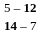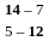 <table style="text-align:center">
 <tr>
 <th width=200></th>
 <th width=100></th>
 <th width=200></th>
 </tr>
 <tr>
+<td align=right><strong></strong></td>
+<td><strong>14</strong> – 7</td>
+<td align=left></td>
+</tr>
+<tr>
 <td align=right></td>
 <td>5 – <strong>12</strong></td>
 <td align=left><strong></strong></td>
 </tr>
-<tr>
-<td align=right><strong></strong></td>
-<td><strong>14</strong> – 7</td>
-<td align=left></td>
-</tr>
 </table>
